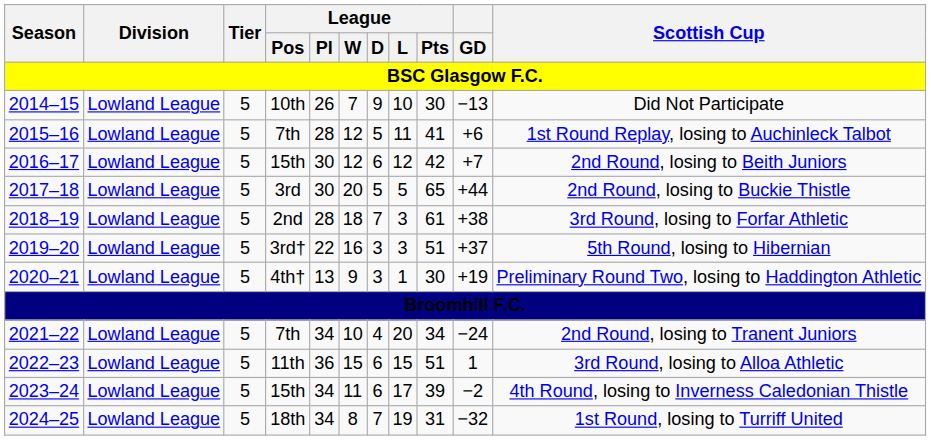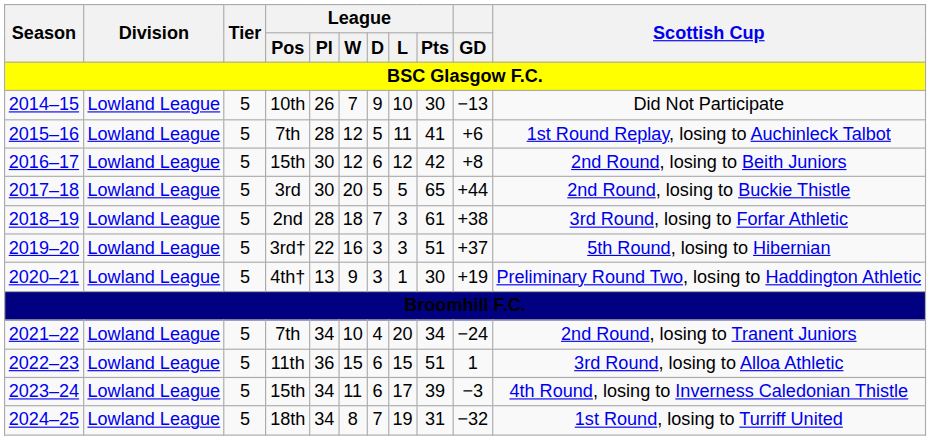 <table class="wikitable" style="text-align:center;">
 <tr>
 <th rowspan="2">Season</th>
 <th rowspan="2">Division</th>
 <th rowspan="2">Tier</th>
 <th colspan="6">League</th>
 <th></th>
 <th rowspan="2"><a href='#'>Scottish Cup</a></th>
 </tr>
 <tr>
 <th>Pos</th>
 <th>Pl</th>
 <th>W</th>
 <th>D</th>
 <th>L</th>
 <th>Pts</th>
 <th>GD</th>
 </tr>
 <tr>
 <td colspan="14" align="center" bgcolor="yellow"><span><strong>BSC Glasgow F.C.</strong></span></td>
 </tr>
 <tr>
 <td style="text-align:center;"><a href='#'>2014–15</a></td>
 <td style="text-align:center;"><a href='#'>Lowland League</a></td>
 <td style="text-align:center;">5</td>
 <td style="text-align:center;">10th</td>
 <td style="text-align:center;">26</td>
 <td style="text-align:center;">7</td>
 <td style="text-align:center;">9</td>
 <td style="text-align:center;">10</td>
 <td style="text-align:center;">30</td>
 <td>−13</td>
 <td style="text-align:center;">Did Not Participate</td>
 </tr>
 <tr>
 <td style="text-align:center;"><a href='#'>2015–16</a></td>
 <td style="text-align:center;"><a href='#'>Lowland League</a></td>
 <td style="text-align:center;">5</td>
 <td style="text-align:center;">7th</td>
 <td style="text-align:center;">28</td>
 <td style="text-align:center;">12</td>
 <td style="text-align:center;">5</td>
 <td style="text-align:center;">11</td>
 <td style="text-align:center;">41</td>
 <td>+6</td>
 <td style="text-align:center;"><a href='#'>1st Round Replay</a>, losing to <a href='#'>Auchinleck Talbot</a></td>
 </tr>
 <tr>
 <td style="text-align:center;"><a href='#'>2016–17</a></td>
 <td style="text-align:center;"><a href='#'>Lowland League</a></td>
 <td style="text-align:center;">5</td>
 <td style="text-align:center;">15th</td>
 <td style="text-align:center;">30</td>
 <td style="text-align:center;">12</td>
 <td style="text-align:center;">6</td>
 <td style="text-align:center;">12</td>
 <td style="text-align:center;">42</td>
-<td>+7</td>
+<td>+8</td>
 <td style="text-align:center;"><a href='#'>2nd Round</a>, losing to <a href='#'>Beith Juniors</a></td>
 </tr>
 <tr>
 <td style="text-align:center;"><a href='#'>2017–18</a></td>
 <td style="text-align:center;"><a href='#'>Lowland League</a></td>
 <td style="text-align:center;">5</td>
 <td style="text-align:center;">3rd</td>
 <td style="text-align:center;">30</td>
 <td style="text-align:center;">20</td>
 <td style="text-align:center;">5</td>
 <td style="text-align:center;">5</td>
 <td style="text-align:center;">65</td>
 <td>+44</td>
 <td style="text-align:center;"><a href='#'>2nd Round</a>, losing to <a href='#'>Buckie Thistle</a></td>
 </tr>
 <tr>
 <td style="text-align:center;"><a href='#'>2018–19</a></td>
 <td style="text-align:center;"><a href='#'>Lowland League</a></td>
 <td style="text-align:center;">5</td>
 <td style="text-align:center;">2nd</td>
 <td style="text-align:center;">28</td>
 <td style="text-align:center;">18</td>
 <td style="text-align:center;">7</td>
 <td style="text-align:center;">3</td>
 <td style="text-align:center;">61</td>
 <td>+38</td>
 <td style="text-align:center;"><a href='#'>3rd Round</a>, losing to <a href='#'>Forfar Athletic</a></td>
 </tr>
 <tr>
 <td style="text-align:center;"><a href='#'>2019–20</a></td>
 <td style="text-align:center;"><a href='#'>Lowland League</a></td>
 <td style="text-align:center;">5</td>
 <td style="text-align:center;">3rd†</td>
 <td style="text-align:center;">22</td>
 <td style="text-align:center;">16</td>
 <td style="text-align:center;">3</td>
 <td style="text-align:center;">3</td>
 <td style="text-align:center;">51</td>
 <td>+37</td>
 <td style="text-align:center;"><a href='#'>5th Round</a>, losing to <a href='#'>Hibernian</a></td>
 </tr>
 <tr>
 <td style="text-align:center;"><a href='#'>2020–21</a></td>
 <td style="text-align:center;"><a href='#'>Lowland League</a></td>
 <td style="text-align:center;">5</td>
 <td style="text-align:center;">4th†</td>
 <td style="text-align:center;">13</td>
 <td style="text-align:center;">9</td>
 <td style="text-align:center;">3</td>
 <td style="text-align:center;">1</td>
 <td style="text-align:center;">30</td>
 <td>+19</td>
 <td style="text-align:center;"><a href='#'>Preliminary Round Two</a>, losing to <a href='#'>Haddington Athletic</a></td>
 </tr>
 <tr>
 <td colspan="13" align="center" bgcolor="navy"><span><strong>Broomhill F.C.</strong></span></td>
 </tr>
 <tr>
 <td style="text-align:center;"><a href='#'>2021–22</a></td>
 <td style="text-align:center;"><a href='#'>Lowland League</a></td>
 <td style="text-align:center;">5</td>
 <td style="text-align:center;">7th</td>
 <td style="text-align:center;">34</td>
 <td style="text-align:center;">10</td>
 <td style="text-align:center;">4</td>
 <td style="text-align:center;">20</td>
 <td style="text-align:center;">34</td>
 <td style="text-align:center;">−24</td>
 <td style="text-align:center;"><a href='#'>2nd Round</a>, losing to <a href='#'>Tranent Juniors</a></td>
 </tr>
 <tr>
 <td style="text-align:center;"><a href='#'>2022–23</a></td>
 <td style="text-align:center;"><a href='#'>Lowland League</a></td>
 <td style="text-align:center;">5</td>
 <td style="text-align:center;">11th</td>
 <td style="text-align:center;">36</td>
 <td style="text-align:center;">15</td>
 <td style="text-align:center;">6</td>
 <td style="text-align:center;">15</td>
 <td style="text-align:center;">51</td>
 <td style="text-align:center;">1</td>
 <td style="text-align:center;"><a href='#'>3rd Round</a>, losing to <a href='#'>Alloa Athletic</a></td>
 </tr>
 <tr>
 <td><a href='#'>2023–24</a></td>
 <td><a href='#'>Lowland League</a></td>
 <td>5</td>
 <td>15th</td>
 <td>34</td>
 <td>11</td>
 <td>6</td>
 <td>17</td>
 <td>39</td>
-<td>−2</td>
+<td>−3</td>
 <td><a href='#'>4th Round</a>, losing to <a href='#'>Inverness Caledonian Thistle</a></td>
 </tr>
 <tr>
 <td><a href='#'>2024–25</a></td>
 <td><a href='#'>Lowland League</a></td>
 <td>5</td>
 <td>18th</td>
 <td>34</td>
 <td>8</td>
 <td>7</td>
 <td>19</td>
 <td>31</td>
 <td>−32</td>
 <td><a href='#'>1st Round</a>, losing to <a href='#'>Turriff United</a></td>
 </tr>
 </table>
